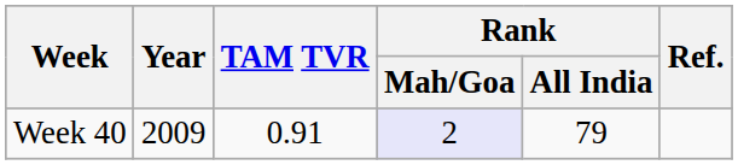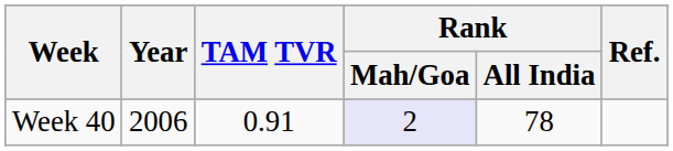 <table class="wikitable" style="text-align:center">
 <tr>
 <th rowspan="2">Week</th>
 <th rowspan="2">Year</th>
 <th rowspan="2"><a href='#'>TAM</a> <a href='#'>TVR</a></th>
 <th colspan="2">Rank</th>
 <th rowspan="2">Ref.</th>
 </tr>
 <tr>
 <th>Mah/Goa</th>
 <th>All India</th>
 </tr>
 <tr>
 <td>Week 40</td>
-<td>2009</td>
+<td>2006</td>
 <td>0.91</td>
 <td style="background: lavender;">2</td>
-<td>79</td>
+<td>78</td>
 <td></td>
 </tr>
 </table>
